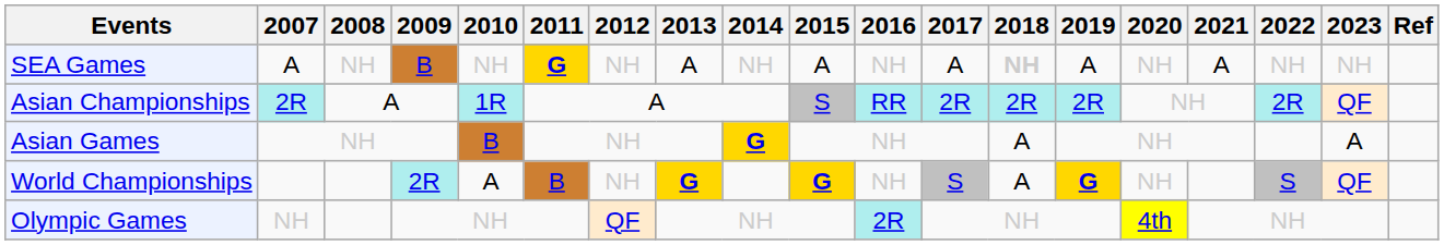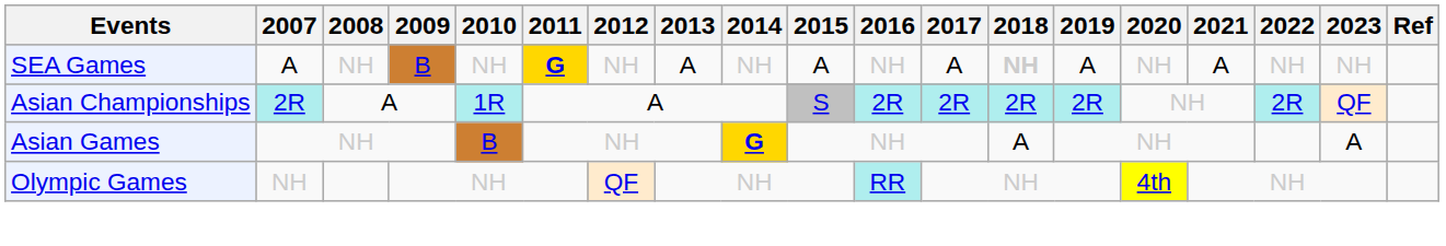 <table class="wikitable" style="font-size: 90%; text-align:center">
 <tr>
 <th>Events</th>
 <th>2007</th>
 <th>2008</th>
 <th>2009</th>
 <th>2010</th>
 <th>2011</th>
 <th>2012</th>
 <th>2013</th>
 <th>2014</th>
 <th>2015</th>
 <th>2016</th>
 <th>2017</th>
 <th>2018</th>
 <th>2019</th>
 <th>2020</th>
 <th>2021</th>
 <th>2022</th>
 <th>2023</th>
 <th>Ref</th>
 </tr>
 <tr>
 <td bgcolor="#ECF2FF"; align="left"><a href='#'>SEA Games</a></td>
 <td>A</td>
 <td style=color:#ccc>NH</td>
 <td bgcolor=CD7F32><a href='#'>B</a></td>
 <td style=color:#ccc>NH</td>
 <td bgcolor=gold><a href='#'><strong>G</strong></a></td>
 <td style=color:#ccc>NH</td>
 <td>A</td>
 <td style=color:#ccc>NH</td>
 <td>A</td>
 <td style=color:#ccc>NH</td>
 <td>A</td>
 <td style=color:#ccc><strong>NH</strong></td>
 <td>A</td>
 <td style=color:#ccc>NH</td>
 <td>A</td>
 <td style=color:#ccc>NH</td>
 <td style=color:#ccc>NH</td>
 <td></td>
 </tr>
 <tr>
 <td bgcolor="#ECF2FF"; align="left"><a href='#'>Asian Championships</a></td>
 <td bgcolor=AFEEEE><a href='#'>2R</a></td>
 <td colspan="2">A</td>
 <td bgcolor=AFEEEE><a href='#'>1R</a></td>
 <td colspan="4">A</td>
 <td bgcolor=silver><a href='#'>S</a></td>
-<td bgcolor=AFEEEE><a href='#'>RR</a></td>
+<td bgcolor=AFEEEE><a href='#'>2R</a></td>
 <td bgcolor=AFEEEE><a href='#'>2R</a></td>
 <td bgcolor=AFEEEE><a href='#'>2R</a></td>
 <td bgcolor=AFEEEE><a href='#'>2R</a></td>
 <td colspan="2" style=color:#ccc>NH</td>
 <td bgcolor=AFEEEE><a href='#'>2R</a></td>
 <td bgcolor=FFEBCD><a href='#'>QF</a></td>
 <td></td>
 </tr>
 <tr>
 <td bgcolor="#ECF2FF"; align="left"><a href='#'>Asian Games</a></td>
 <td colspan="3" style=color:#ccc>NH</td>
 <td bgcolor=CD7F32><a href='#'>B</a></td>
 <td colspan="3" style=color:#ccc>NH</td>
 <td bgcolor=gold><a href='#'><strong>G</strong></a></td>
 <td colspan="3" style=color:#ccc>NH</td>
 <td>A</td>
 <td colspan="3" style=color:#ccc>NH</td>
 <td></td>
 <td>A</td>
 <td></td>
 </tr>
 <tr>
-<td bgcolor="#ECF2FF"; align="left"><a href='#'>World Championships</a></td>
-<td></td>
-<td></td>
-<td bgcolor=AFEEEE><a href='#'>2R</a></td>
-<td>A</td>
-<td bgcolor=CD7F32><a href='#'>B</a></td>
-<td style=color:#ccc>NH</td>
-<td bgcolor=gold><a href='#'><strong>G</strong></a></td>
-<td><a href='#'></a></td>
-<td bgcolor=gold><a href='#'><strong>G</strong></a></td>
-<td style=color:#ccc>NH</td>
-<td bgcolor=silver><a href='#'>S</a></td>
-<td>A</td>
-<td bgcolor=gold><a href='#'><strong>G</strong></a></td>
-<td style=color:#ccc>NH</td>
-<td><a href='#'></a></td>
-<td bgcolor=silver><a href='#'>S</a></td>
-<td bgcolor=FFEBCD><a href='#'>QF</a></td>
-<td></td>
-</tr>
-<tr>
 <td bgcolor="#ECF2FF"; align="left"><a href='#'>Olympic Games</a></td>
 <td style=color:#ccc>NH</td>
 <td></td>
 <td colspan="3" style=color:#ccc>NH</td>
 <td bgcolor=FFEBCD><a href='#'>QF</a></td>
 <td colspan="3" style=color:#ccc>NH</td>
-<td bgcolor=AFEEEE><a href='#'>2R</a></td>
+<td bgcolor=AFEEEE><a href='#'>RR</a></td>
 <td colspan="3" style=color:#ccc>NH</td>
 <td bgcolor=FFFF00><a href='#'>4th</a></td>
 <td colspan="3" style=color:#ccc>NH</td>
 <td></td>
 </tr>
 </table>
